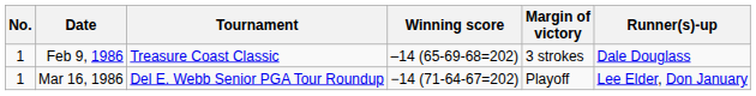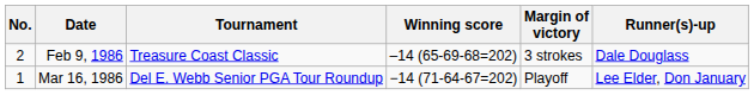 <table class="wikitable" style="font-size:95%;">
 <tr>
 <th>No.</th>
 <th>Date</th>
 <th>Tournament</th>
 <th>Winning score</th>
 <th>Margin of<br>victory</th>
 <th>Runner(s)-up</th>
 </tr>
 <tr>
-<td align=center>1</td>
+<td align=center>2</td>
 <td align=right>Feb 9, <a href='#'>1986</a></td>
 <td><a href='#'>Treasure Coast Classic</a></td>
 <td>–14 (65-69-68=202)</td>
 <td>3 strokes</td>
 <td> <a href='#'>Dale Douglass</a></td>
 </tr>
 <tr>
 <td align=center>1</td>
 <td align=right>Mar 16, 1986</td>
 <td><a href='#'>Del E. Webb Senior PGA Tour Roundup</a></td>
 <td>−14 (71-64-67=202)</td>
 <td>Playoff</td>
 <td> <a href='#'>Lee Elder</a>,  <a href='#'>Don January</a></td>
 </tr>
 </table>
